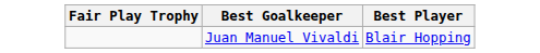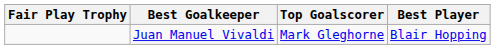 <table class=wikitable style="text-align:center; margin:auto">
 <tr>
 <th>Fair Play Trophy</th>
 <th>Best Goalkeeper</th>
+<th>Top Goalscorer</th>
 <th>Best Player</th>
 </tr>
 <tr>
 <td></td>
 <td> <a href='#'>Juan Manuel Vivaldi</a></td>
+<td> <a href='#'>Mark Gleghorne</a></td>
 <td> <a href='#'>Blair Hopping</a></td>
 </tr>
 </table>
